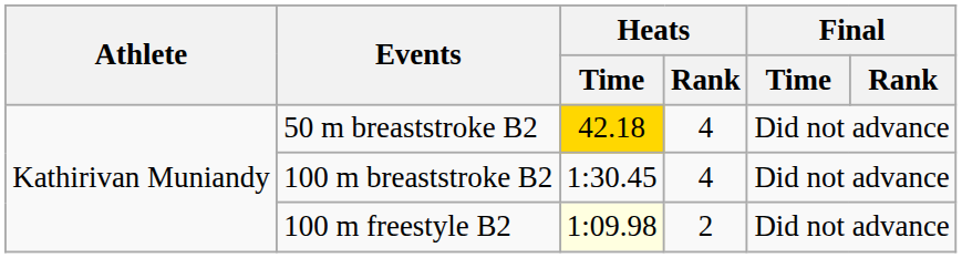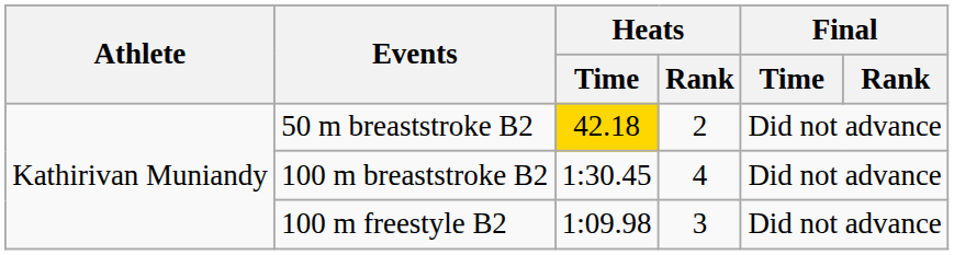 <table class="wikitable" style="font-size:90%">
 <tr>
 <th rowspan="2">Athlete</th>
 <th rowspan="2">Events</th>
 <th colspan="2">Heats</th>
 <th colspan="2">Final</th>
 </tr>
 <tr>
 <th>Time</th>
 <th>Rank</th>
 <th>Time</th>
 <th>Rank</th>
 </tr>
 <tr align="center">
 <td rowspan="3" align="left">Kathirivan Muniandy</td>
 <td align="left">50 m breaststroke B2</td>
 <td style="background: gold;">42.18</td>
-<td>4</td>
+<td>2</td>
 <td colspan="2">Did not advance</td>
 </tr>
 <tr align="center">
 <td align="left">100 m breaststroke B2</td>
 <td>1:30.45</td>
 <td>4</td>
 <td colspan="2">Did not advance</td>
 </tr>
 <tr align="center">
 <td align="left">100 m freestyle B2</td>
-<td style="background: lightyellow;">1:09.98</td>
-<td>2</td>
+<td>1:09.98</td>
+<td>3</td>
 <td colspan="2">Did not advance</td>
 </tr>
 </table>
